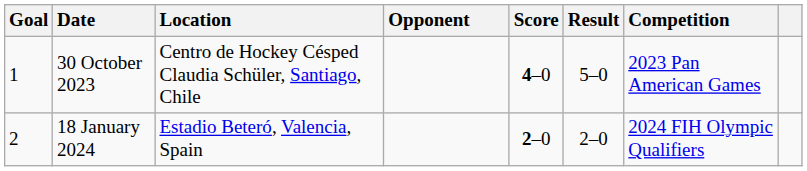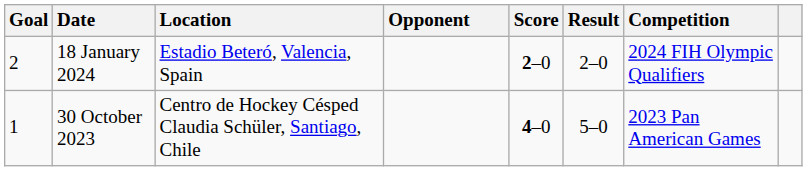 <table class="wikitable sortable" style="font-size:90%" width=97%>
 <tr>
 <th style="width: 25px; text-align: left">Goal</th>
 <th style="width: 100px; text-align: left">Date</th>
 <th style="width: 300px; text-align: left">Location</th>
 <th style="width: 120px; text-align: left">Opponent</th>
 <th style="width: 30px; text-align: left">Score</th>
 <th style="width: 30px; text-align: left">Result</th>
 <th style="width: 150px; text-align: left">Competition</th>
 <th style="width: 25px; text-align: left"></th>
 </tr>
 <tr>
+<td>2</td>
+<td>18 January 2024</td>
+<td><a href='#'>Estadio Beteró</a>, <a href='#'>Valencia</a>, Spain</td>
+<td></td>
+<td align="center"><strong>2</strong>–0</td>
+<td align="center">2–0</td>
+<td><a href='#'>2024 FIH Olympic Qualifiers</a></td>
+<td></td>
+</tr>
+<tr>
 <td>1</td>
 <td>30 October 2023</td>
 <td>Centro de Hockey Césped Claudia Schüler, <a href='#'>Santiago</a>, Chile</td>
 <td></td>
 <td align="center"><strong>4</strong>–0</td>
 <td align="center">5–0</td>
 <td><a href='#'>2023 Pan American Games</a></td>
 <td></td>
 </tr>
-<tr>
-<td>2</td>
-<td>18 January 2024</td>
-<td><a href='#'>Estadio Beteró</a>, <a href='#'>Valencia</a>, Spain</td>
-<td></td>
-<td align="center"><strong>2</strong>–0</td>
-<td align="center">2–0</td>
-<td><a href='#'>2024 FIH Olympic Qualifiers</a></td>
-<td></td>
-</tr>
 </table>
